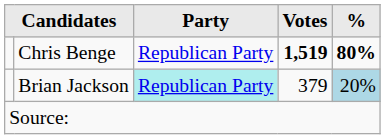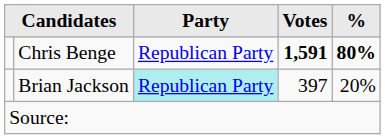 <table class=wikitable style="font-size:95%; text-align:right;">
 <tr>
 <th style="background-color:#E9E9E9" align=center colspan=2>Candidates</th>
 <th style="background-color:#E9E9E9" align=center>Party</th>
 <th style="background-color:#E9E9E9" align=center>Votes</th>
 <th style="background-color:#E9E9E9" align=center>%</th>
 </tr>
 <tr>
 <td></td>
 <td align=left>Chris Benge</td>
 <td align=center><a href='#'>Republican Party</a></td>
-<td><strong>1,519 </strong></td>
+<td><strong>1,591 </strong></td>
 <td><strong>80%</strong></td>
 </tr>
 <tr>
 <td></td>
 <td align=left>Brian Jackson</td>
 <td align=center style="background: paleturquoise;"><a href='#'>Republican Party</a></td>
-<td>379</td>
-<td style="background: lightblue;">20%</td>
+<td>397</td>
+<td>20%</td>
 </tr>
 <tr>
 <td align="left" colspan=6>Source:</td>
 </tr>
 </table>
